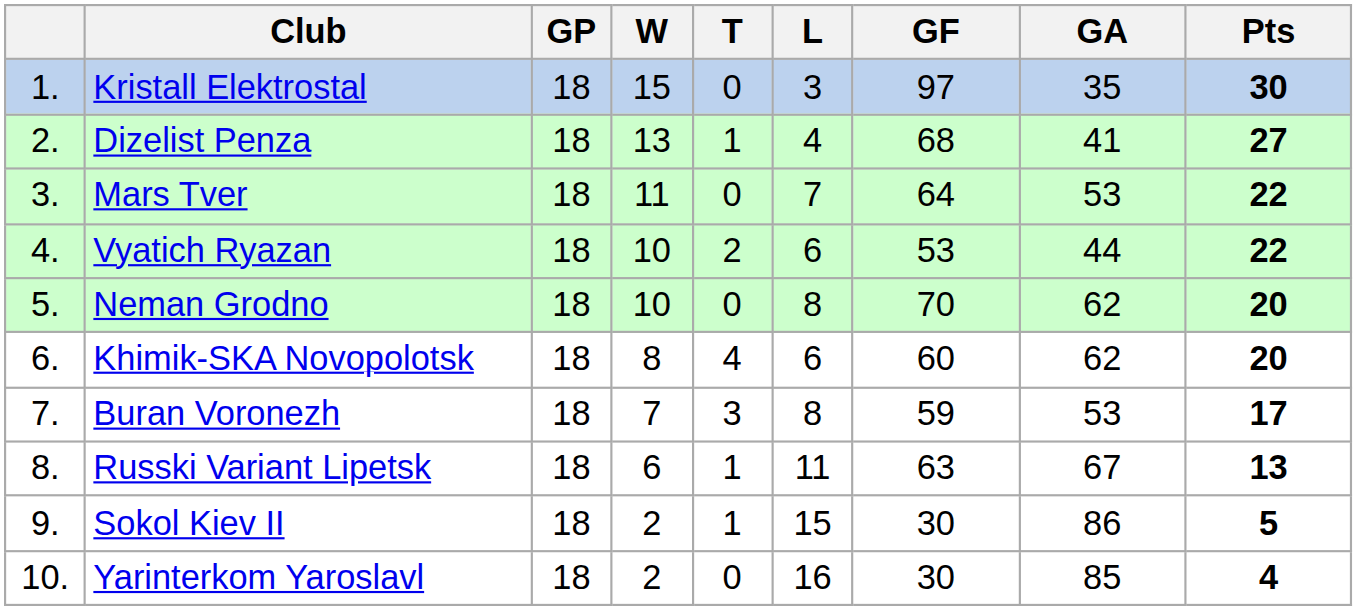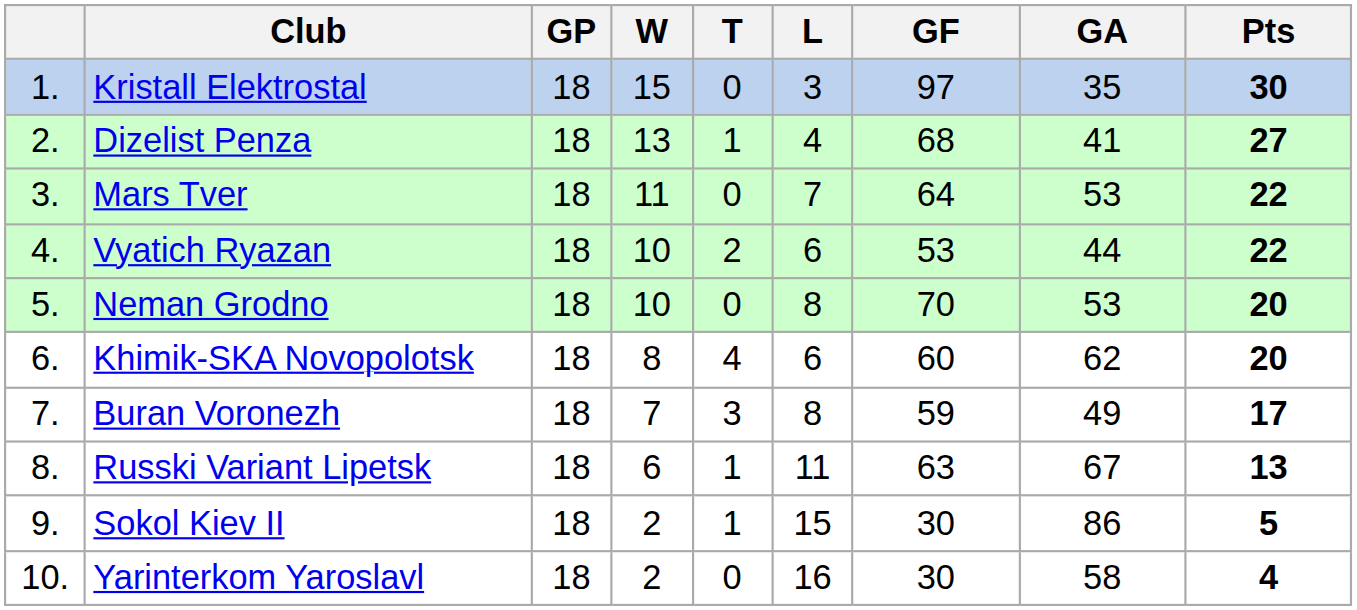 <table class="wikitable">
 <tr>
 <th width="30"></th>
 <th width="200">Club</th>
 <th width="30">GP</th>
 <th width="30">W</th>
 <th width="30">T</th>
 <th width="30">L</th>
 <th width="70">GF</th>
 <th width="70">GA</th>
 <th width="70">Pts</th>
 </tr>
 <tr bgcolor="#BCD2EE" align="center">
 <td>1.</td>
 <td align="left"><a href='#'>Kristall Elektrostal</a></td>
 <td>18</td>
 <td>15</td>
 <td>0</td>
 <td>3</td>
 <td>97</td>
 <td>35</td>
 <td><strong>30</strong></td>
 </tr>
 <tr bgcolor="#CCFFCC" align="center">
 <td>2.</td>
 <td align="left"><a href='#'>Dizelist Penza</a></td>
 <td>18</td>
 <td>13</td>
 <td>1</td>
 <td>4</td>
 <td>68</td>
 <td>41</td>
 <td><strong>27</strong></td>
 </tr>
 <tr bgcolor="#CCFFCC" align="center">
 <td>3.</td>
 <td align="left"><a href='#'>Mars Tver</a></td>
 <td>18</td>
 <td>11</td>
 <td>0</td>
 <td>7</td>
 <td>64</td>
 <td>53</td>
 <td><strong>22</strong></td>
 </tr>
 <tr bgcolor="#CCFFCC" align="center">
 <td>4.</td>
 <td align="left"><a href='#'>Vyatich Ryazan</a></td>
 <td>18</td>
 <td>10</td>
 <td>2</td>
 <td>6</td>
 <td>53</td>
 <td>44</td>
 <td><strong>22</strong></td>
 </tr>
 <tr bgcolor="#CCFFCC" align="center">
 <td>5.</td>
 <td align="left"><a href='#'>Neman Grodno</a></td>
 <td>18</td>
 <td>10</td>
 <td>0</td>
 <td>8</td>
 <td>70</td>
-<td>62</td>
+<td>53</td>
 <td><strong>20</strong></td>
 </tr>
 <tr bgcolor="#FFFFFF" align="center">
 <td>6.</td>
 <td align="left"><a href='#'>Khimik-SKA Novopolotsk</a></td>
 <td>18</td>
 <td>8</td>
 <td>4</td>
 <td>6</td>
 <td>60</td>
 <td>62</td>
 <td><strong>20</strong></td>
 </tr>
 <tr bgcolor="#FFFFFF" align="center">
 <td>7.</td>
 <td align="left"><a href='#'>Buran Voronezh</a></td>
 <td>18</td>
 <td>7</td>
 <td>3</td>
 <td>8</td>
 <td>59</td>
-<td>53</td>
+<td>49</td>
 <td><strong>17</strong></td>
 </tr>
 <tr bgcolor="#FFFFFF" align="center">
 <td>8.</td>
 <td align="left"><a href='#'>Russki Variant Lipetsk</a></td>
 <td>18</td>
 <td>6</td>
 <td>1</td>
 <td>11</td>
 <td>63</td>
 <td>67</td>
 <td><strong>13</strong></td>
 </tr>
 <tr bgcolor="#FFFFFF" align="center">
 <td>9.</td>
 <td align="left"><a href='#'>Sokol Kiev II</a></td>
 <td>18</td>
 <td>2</td>
 <td>1</td>
 <td>15</td>
 <td>30</td>
 <td>86</td>
 <td><strong>5</strong></td>
 </tr>
 <tr bgcolor="#FFFFFF" align="center">
 <td>10.</td>
 <td align="left"><a href='#'>Yarinterkom Yaroslavl</a></td>
 <td>18</td>
 <td>2</td>
 <td>0</td>
 <td>16</td>
 <td>30</td>
-<td>85</td>
+<td>58</td>
 <td><strong>4</strong></td>
 </tr>
 </table>
